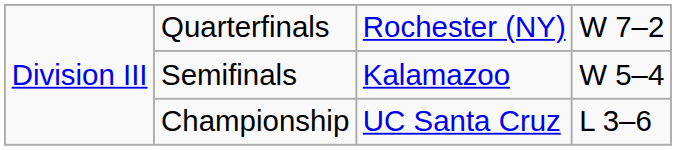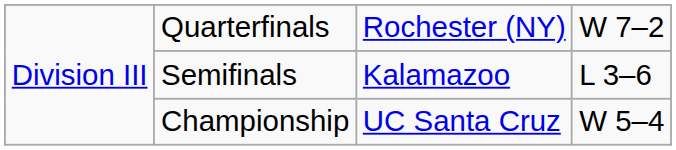 <table class="wikitable">
 <tr>
 <td rowspan="5"><a href='#'>Division III</a></td>
 <td>Quarterfinals</td>
 <td><a href='#'>Rochester (NY)</a></td>
 <td>W 7–2</td>
 </tr>
 <tr>
 <td>Semifinals</td>
 <td><a href='#'>Kalamazoo</a></td>
-<td>W 5–4</td>
+<td>L 3–6</td>
 </tr>
 <tr>
 <td>Championship</td>
 <td><a href='#'>UC Santa Cruz</a></td>
-<td>L 3–6</td>
+<td>W 5–4</td>
 </tr>
 </table>
